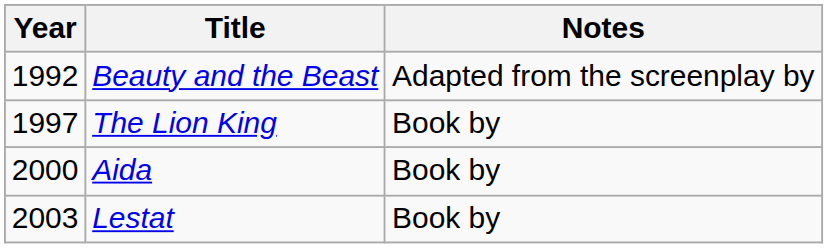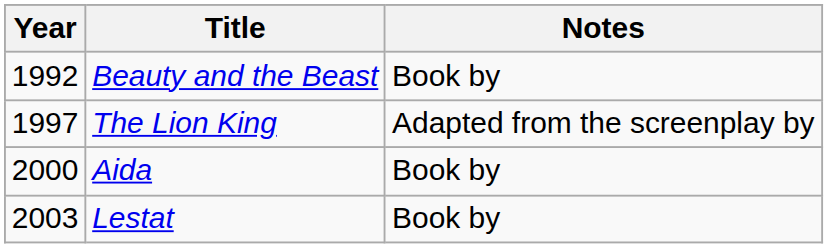 <table class="wikitable">
 <tr>
 <th>Year</th>
 <th>Title</th>
 <th>Notes</th>
 </tr>
 <tr>
 <td>1992</td>
 <td><em><a href='#'>Beauty and the Beast</a></em></td>
-<td>Adapted from the screenplay by</td>
+<td>Book by</td>
 </tr>
 <tr>
 <td>1997</td>
 <td><em><a href='#'>The Lion King</a></em></td>
-<td>Book by</td>
+<td>Adapted from the screenplay by</td>
 </tr>
 <tr>
 <td>2000</td>
 <td><em><a href='#'>Aida</a></em></td>
 <td>Book by</td>
 </tr>
 <tr>
 <td>2003</td>
 <td><em><a href='#'>Lestat</a></em></td>
 <td>Book by</td>
 </tr>
 </table>
